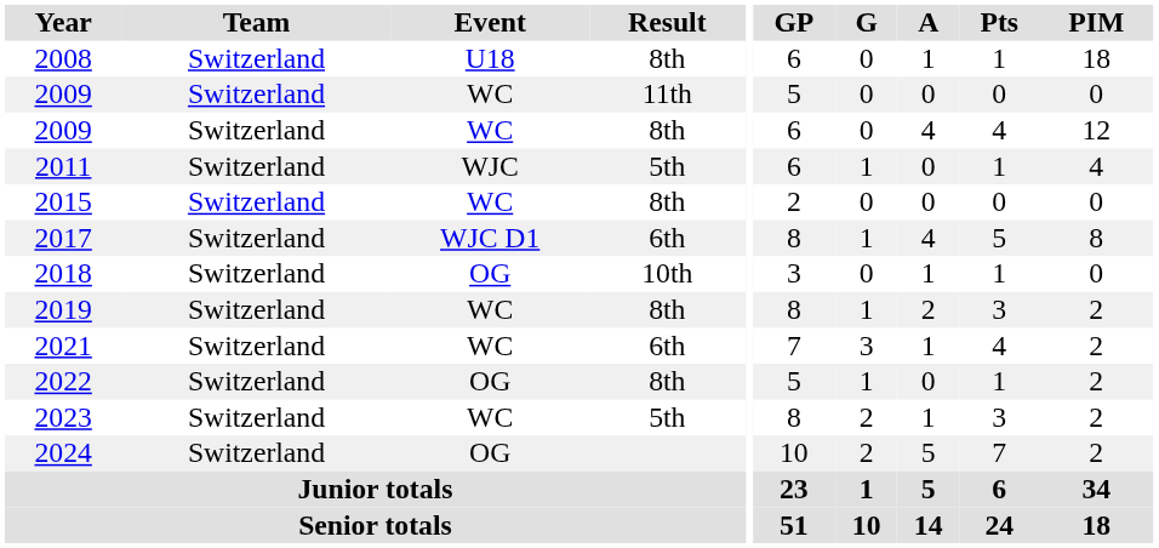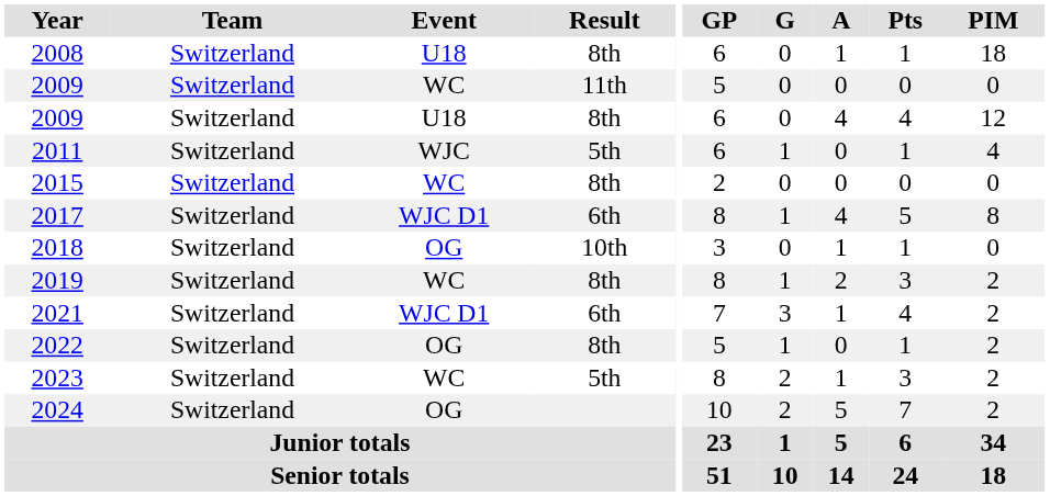 <table border="0" cellpadding="1" cellspacing="0" ID="Table3" style="text-align:center; width:40em">
 <tr ALIGN="center" bgcolor="#e0e0e0">
 <th>Year</th>
 <th>Team</th>
 <th>Event</th>
 <th>Result</th>
 <th rowspan="99" bgcolor="#ffffff"></th>
 <th>GP</th>
 <th>G</th>
 <th>A</th>
 <th>Pts</th>
 <th>PIM</th>
 </tr>
 <tr>
 <td><a href='#'>2008</a></td>
 <td><a href='#'>Switzerland</a></td>
 <td><a href='#'>U18</a></td>
 <td>8th</td>
 <td>6</td>
 <td>0</td>
 <td>1</td>
 <td>1</td>
 <td>18</td>
 </tr>
 <tr bgcolor="#f0f0f0">
 <td><a href='#'>2009</a></td>
 <td><a href='#'>Switzerland</a></td>
 <td>WC</td>
 <td>11th</td>
 <td>5</td>
 <td>0</td>
 <td>0</td>
 <td>0</td>
 <td>0</td>
 </tr>
 <tr>
 <td><a href='#'>2009</a></td>
 <td>Switzerland</td>
-<td><a href='#'>WC</a></td>
+<td>U18</td>
 <td>8th</td>
 <td>6</td>
 <td>0</td>
 <td>4</td>
 <td>4</td>
 <td>12</td>
 </tr>
 <tr bgcolor="#f0f0f0">
 <td><a href='#'>2011</a></td>
 <td>Switzerland</td>
 <td>WJC</td>
 <td>5th</td>
 <td>6</td>
 <td>1</td>
 <td>0</td>
 <td>1</td>
 <td>4</td>
 </tr>
 <tr>
 <td><a href='#'>2015</a></td>
 <td><a href='#'>Switzerland</a></td>
 <td><a href='#'>WC</a></td>
 <td>8th</td>
 <td>2</td>
 <td>0</td>
 <td>0</td>
 <td>0</td>
 <td>0</td>
 </tr>
 <tr bgcolor="#f0f0f0">
 <td><a href='#'>2017</a></td>
 <td>Switzerland</td>
 <td><a href='#'>WJC D1</a></td>
 <td>6th</td>
 <td>8</td>
 <td>1</td>
 <td>4</td>
 <td>5</td>
 <td>8</td>
 </tr>
 <tr>
 <td><a href='#'>2018</a></td>
 <td>Switzerland</td>
 <td><a href='#'>OG</a></td>
 <td>10th</td>
 <td>3</td>
 <td>0</td>
 <td>1</td>
 <td>1</td>
 <td>0</td>
 </tr>
 <tr bgcolor="#f0f0f0">
 <td><a href='#'>2019</a></td>
 <td>Switzerland</td>
 <td>WC</td>
 <td>8th</td>
 <td>8</td>
 <td>1</td>
 <td>2</td>
 <td>3</td>
 <td>2</td>
 </tr>
 <tr>
 <td><a href='#'>2021</a></td>
 <td>Switzerland</td>
-<td>WC</td>
+<td><a href='#'>WJC D1</a></td>
 <td>6th</td>
 <td>7</td>
 <td>3</td>
 <td>1</td>
 <td>4</td>
 <td>2</td>
 </tr>
 <tr bgcolor="#f0f0f0">
 <td><a href='#'>2022</a></td>
 <td>Switzerland</td>
 <td>OG</td>
 <td>8th</td>
 <td>5</td>
 <td>1</td>
 <td>0</td>
 <td>1</td>
 <td>2</td>
 </tr>
 <tr>
 <td><a href='#'>2023</a></td>
 <td>Switzerland</td>
 <td>WC</td>
 <td>5th</td>
 <td>8</td>
 <td>2</td>
 <td>1</td>
 <td>3</td>
 <td>2</td>
 </tr>
 <tr bgcolor="#f0f0f0">
 <td><a href='#'>2024</a></td>
 <td>Switzerland</td>
 <td>OG</td>
 <td></td>
 <td>10</td>
 <td>2</td>
 <td>5</td>
 <td>7</td>
 <td>2</td>
 </tr>
 <tr bgcolor="#e0e0e0">
 <th colspan="4">Junior totals</th>
 <th>23</th>
 <th>1</th>
 <th>5</th>
 <th>6</th>
 <th>34</th>
 </tr>
 <tr bgcolor="#e0e0e0">
 <th colspan="4">Senior totals</th>
 <th>51</th>
 <th>10</th>
 <th>14</th>
 <th>24</th>
 <th>18</th>
 </tr>
 </table>
